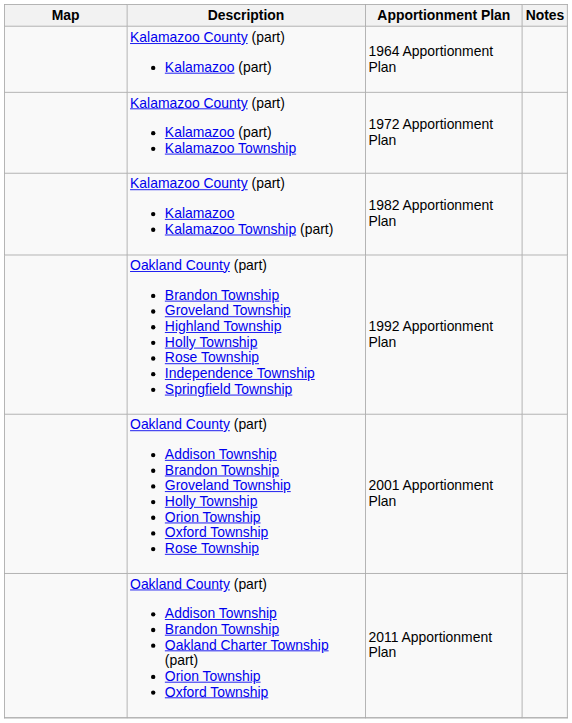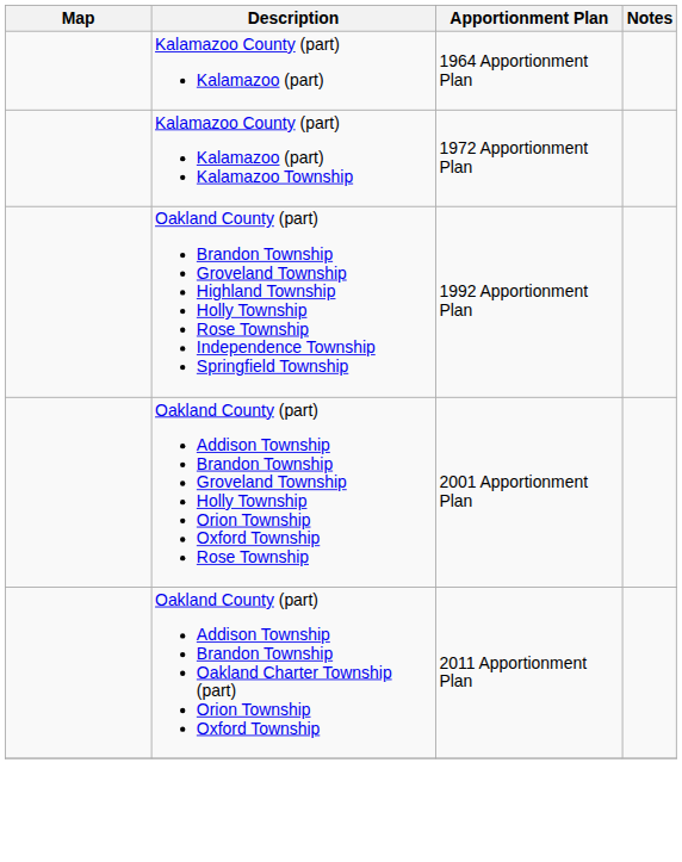 <table class="wikitable sortable">
 <tr>
 <th style="width:100pt;">Map</th>
 <th style="width:200pt;">Description</th>
 <th style="width:130pt;">Apportionment Plan</th>
 <th style="width:15pt;">Notes</th>
 </tr>
 <tr>
 <td></td>
 <td><a href='#'>Kalamazoo County</a> (part)<br><ul><li><a href='#'>Kalamazoo</a> (part)</li></ul></td>
 <td>1964 Apportionment Plan</td>
 <td></td>
 </tr>
 <tr>
 <td></td>
 <td><a href='#'>Kalamazoo County</a> (part)<br><ul><li><a href='#'>Kalamazoo</a> (part)</li><li><a href='#'>Kalamazoo Township</a></li></ul></td>
 <td>1972 Apportionment Plan</td>
-<td></td>
-</tr>
-<tr>
-<td></td>
-<td><a href='#'>Kalamazoo County</a> (part)<br><ul><li><a href='#'>Kalamazoo</a></li><li><a href='#'>Kalamazoo Township</a> (part)</li></ul></td>
-<td>1982 Apportionment Plan</td>
 <td></td>
 </tr>
 <tr>
 <td></td>
 <td><a href='#'>Oakland County</a> (part)<br><ul><li><a href='#'>Brandon Township</a></li><li><a href='#'>Groveland Township</a></li><li><a href='#'>Highland Township</a></li><li><a href='#'>Holly Township</a></li><li><a href='#'>Rose Township</a></li><li><a href='#'>Independence Township</a></li><li><a href='#'>Springfield Township</a></li></ul></td>
 <td>1992 Apportionment Plan</td>
 <td></td>
 </tr>
 <tr>
 <td></td>
 <td><a href='#'>Oakland County</a> (part)<br><ul><li><a href='#'>Addison Township</a></li><li><a href='#'>Brandon Township</a></li><li><a href='#'>Groveland Township</a></li><li><a href='#'>Holly Township</a></li><li><a href='#'>Orion Township</a></li><li><a href='#'>Oxford Township</a></li><li><a href='#'>Rose Township</a></li></ul></td>
 <td>2001 Apportionment Plan</td>
 <td></td>
 </tr>
 <tr>
 <td></td>
 <td><a href='#'>Oakland County</a> (part)<br><ul><li><a href='#'>Addison Township</a></li><li><a href='#'>Brandon Township</a></li><li><a href='#'>Oakland Charter Township</a> (part)</li><li><a href='#'>Orion Township</a></li><li><a href='#'>Oxford Township</a></li></ul></td>
 <td>2011 Apportionment Plan</td>
 <td></td>
 </tr>
 <tr>
 </tr>
 </table>
